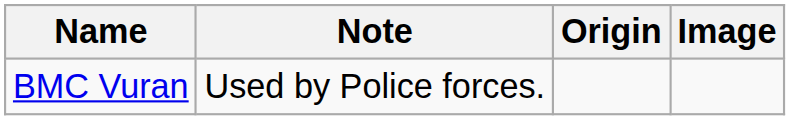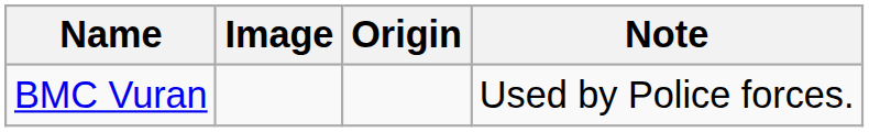 <table class="wikitable">
 <tr>
 <th>Name</th>
+<th>Image</th>
+<th>Origin</th>
 <th>Note</th>
-<th>Origin</th>
-<th>Image</th>
 </tr>
 <tr>
 <td><a href='#'>BMC Vuran</a></td>
-<td>Used by Police forces.</td>
 <td></td>
 <td></td>
+<td>Used by Police forces.</td>
 </tr>
 </table>
